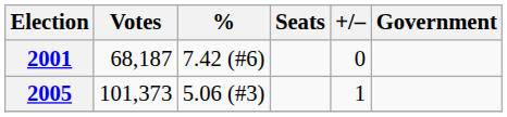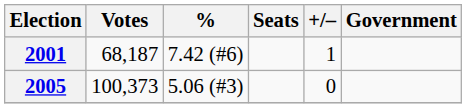 <table class="wikitable" style="text-align:right;">
 <tr>
 <th>Election</th>
 <th>Votes</th>
 <th>%</th>
 <th>Seats</th>
 <th>+/–</th>
 <th>Government</th>
 </tr>
 <tr>
 <th><a href='#'>2001</a></th>
 <td>68,187</td>
 <td>7.42 (#6)</td>
 <td></td>
-<td> 0</td>
+<td> 1</td>
 <td></td>
 </tr>
 <tr>
 <th><a href='#'>2005</a></th>
-<td>101,373</td>
+<td>100,373</td>
 <td>5.06 (#3)</td>
 <td></td>
-<td> 1</td>
+<td> 0</td>
 <td></td>
 </tr>
 <tr>
 </tr>
 </table>
